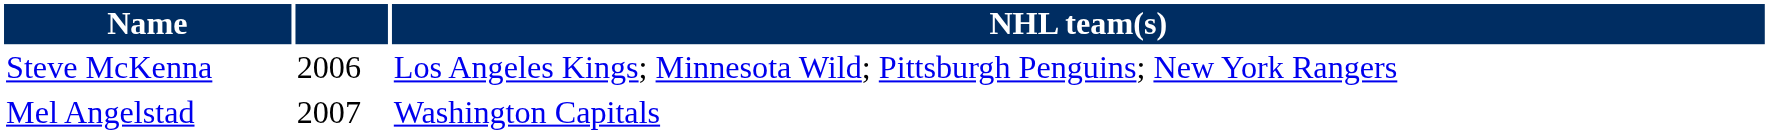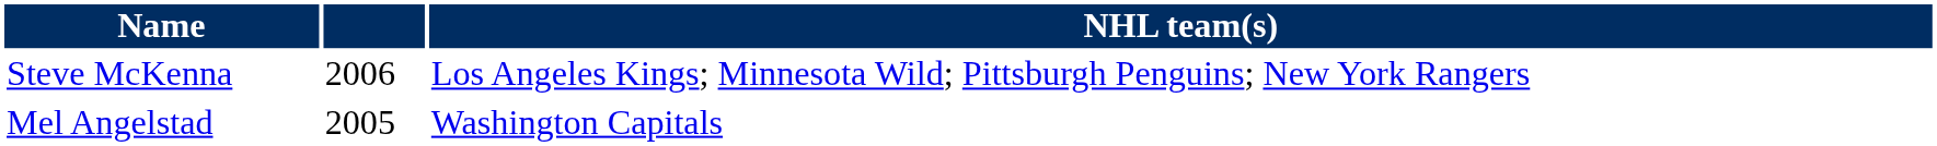 <table class="toccolours" style="width:55em">
 <tr>
 <th style="background:#002d62;color:white;">Name</th>
 <th style="background:#002d62;color:white;"></th>
 <th style="background:#002d62;color:white;">NHL team(s)</th>
 </tr>
 <tr>
 <td> <a href='#'>Steve McKenna</a></td>
 <td>2006</td>
 <td><a href='#'>Los Angeles Kings</a>; <a href='#'>Minnesota Wild</a>; <a href='#'>Pittsburgh Penguins</a>; <a href='#'>New York Rangers</a></td>
 </tr>
 <tr>
 <td> <a href='#'>Mel Angelstad</a></td>
-<td>2007</td>
+<td>2005</td>
 <td><a href='#'>Washington Capitals</a></td>
 </tr>
 </table>
